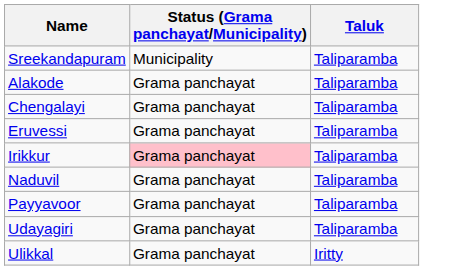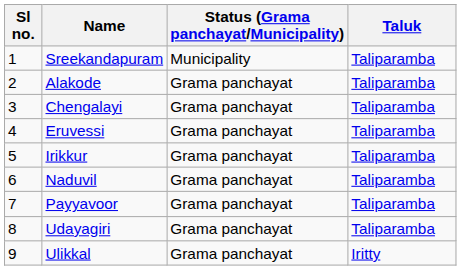 <table class="wikitable sortable" style="font-size: 95%;">
 <tr>
+<th width="30px">Sl no.</th>
 <th width="100px">Name</th>
 <th width="130px">Status (<a href='#'>Grama panchayat</a>/<a href='#'>Municipality</a>)</th>
 <th width="100px"><a href='#'>Taluk</a></th>
 </tr>
 <tr>
+<td>1</td>
 <td><a href='#'>Sreekandapuram</a></td>
 <td>Municipality</td>
 <td><a href='#'>Taliparamba</a></td>
 </tr>
 <tr>
+<td>2</td>
 <td><a href='#'>Alakode</a></td>
 <td>Grama panchayat</td>
 <td><a href='#'>Taliparamba</a></td>
 </tr>
 <tr>
+<td>3</td>
 <td><a href='#'>Chengalayi</a></td>
 <td>Grama panchayat</td>
 <td><a href='#'>Taliparamba</a></td>
 </tr>
 <tr>
+<td>4</td>
 <td><a href='#'>Eruvessi</a></td>
 <td>Grama panchayat</td>
 <td><a href='#'>Taliparamba</a></td>
 </tr>
 <tr>
+<td>5</td>
 <td><a href='#'>Irikkur</a></td>
-<td style="background: pink;">Grama panchayat</td>
+<td>Grama panchayat</td>
 <td><a href='#'>Taliparamba</a></td>
 </tr>
 <tr>
+<td>6</td>
 <td><a href='#'>Naduvil</a></td>
 <td>Grama panchayat</td>
 <td><a href='#'>Taliparamba</a></td>
 </tr>
 <tr>
+<td>7</td>
 <td><a href='#'>Payyavoor</a></td>
 <td>Grama panchayat</td>
 <td><a href='#'>Taliparamba</a></td>
 </tr>
 <tr>
+<td>8</td>
 <td><a href='#'>Udayagiri</a></td>
 <td>Grama panchayat</td>
 <td><a href='#'>Taliparamba</a></td>
 </tr>
 <tr>
+<td>9</td>
 <td><a href='#'>Ulikkal</a></td>
 <td>Grama panchayat</td>
 <td><a href='#'>Iritty</a></td>
 </tr>
 </table>
